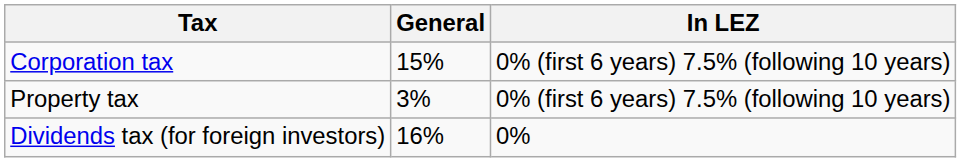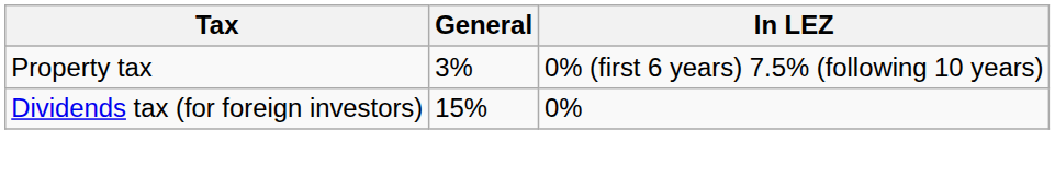 <table class="wikitable">
 <tr>
 <th>Tax</th>
 <th>General</th>
 <th>In LEZ</th>
-</tr>
-<tr>
-<td><a href='#'>Corporation tax</a></td>
-<td>15%</td>
-<td>0% (first 6 years) 7.5% (following 10 years)</td>
 </tr>
 <tr>
 <td>Property tax</td>
 <td>3%</td>
 <td>0% (first 6 years) 7.5% (following 10 years)</td>
 </tr>
 <tr>
 <td><a href='#'>Dividends</a> tax (for foreign investors)</td>
-<td>16%</td>
+<td>15%</td>
 <td>0%</td>
 </tr>
 </table>
